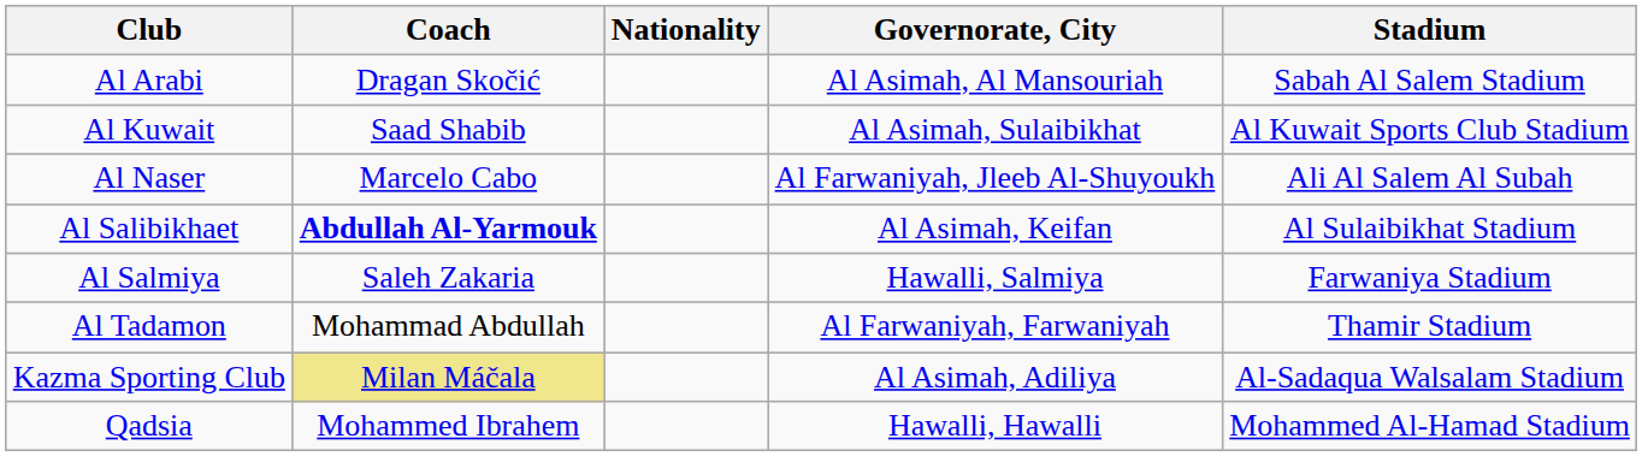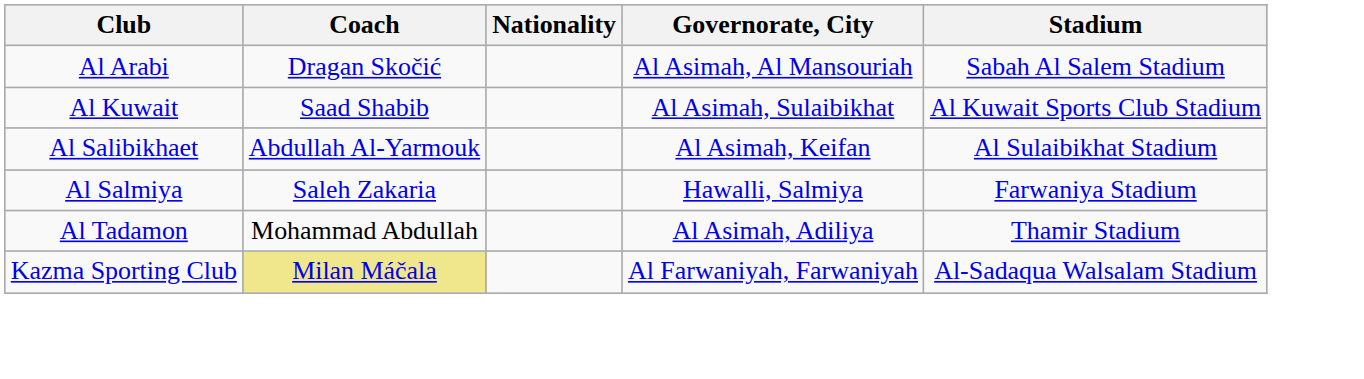 <table class="wikitable" style="text-align: center;">
 <tr>
 <th>Club</th>
 <th>Coach</th>
 <th>Nationality</th>
 <th>Governorate, City</th>
 <th>Stadium</th>
 </tr>
 <tr>
 <td><a href='#'>Al Arabi</a></td>
 <td><a href='#'>Dragan Skočić</a></td>
 <td></td>
 <td><a href='#'>Al Asimah, Al Mansouriah</a></td>
 <td><a href='#'>Sabah Al Salem Stadium</a></td>
 </tr>
 <tr>
 <td><a href='#'>Al Kuwait</a></td>
 <td><a href='#'>Saad Shabib</a></td>
 <td></td>
 <td><a href='#'>Al Asimah, Sulaibikhat</a></td>
 <td><a href='#'>Al Kuwait Sports Club Stadium</a></td>
 </tr>
 <tr>
-<td><a href='#'>Al Naser</a></td>
-<td><a href='#'>Marcelo Cabo</a></td>
-<td></td>
-<td><a href='#'>Al Farwaniyah, Jleeb Al-Shuyoukh</a></td>
-<td><a href='#'>Ali Al Salem Al Subah</a></td>
-</tr>
-<tr>
 <td><a href='#'>Al Salibikhaet</a></td>
-<td><strong><a href='#'>Abdullah Al-Yarmouk</a></strong></td>
+<td><a href='#'>Abdullah Al-Yarmouk</a></td>
 <td></td>
 <td><a href='#'>Al Asimah, Keifan</a></td>
 <td><a href='#'>Al Sulaibikhat Stadium</a></td>
 </tr>
 <tr>
 <td><a href='#'>Al Salmiya</a></td>
 <td><a href='#'>Saleh Zakaria</a></td>
 <td></td>
 <td><a href='#'>Hawalli, Salmiya</a></td>
 <td><a href='#'>Farwaniya Stadium</a></td>
 </tr>
 <tr>
 <td><a href='#'>Al Tadamon</a></td>
 <td>Mohammad Abdullah</td>
 <td></td>
-<td><a href='#'>Al Farwaniyah, Farwaniyah</a></td>
+<td><a href='#'>Al Asimah, Adiliya</a></td>
 <td><a href='#'>Thamir Stadium</a></td>
 </tr>
 <tr>
 <td><a href='#'>Kazma Sporting Club</a></td>
 <td style="background: khaki;"><a href='#'>Milan Máčala</a></td>
 <td></td>
-<td><a href='#'>Al Asimah, Adiliya</a></td>
+<td><a href='#'>Al Farwaniyah, Farwaniyah</a></td>
 <td><a href='#'>Al-Sadaqua Walsalam Stadium</a></td>
 </tr>
-<tr>
-<td><a href='#'>Qadsia</a></td>
-<td><a href='#'>Mohammed Ibrahem</a></td>
-<td></td>
-<td><a href='#'>Hawalli, Hawalli</a></td>
-<td><a href='#'>Mohammed Al-Hamad Stadium</a></td>
-</tr>
 </table>
